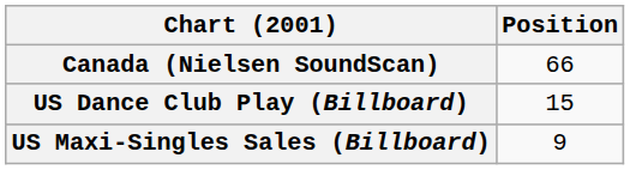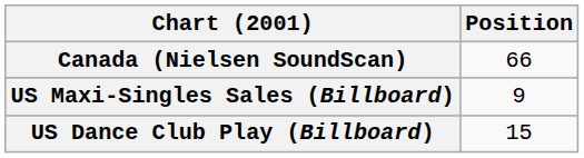 <table class="wikitable sortable plainrowheaders" style="text-align:center">
 <tr>
 <th scope="col">Chart (2001)</th>
 <th scope="col">Position</th>
 </tr>
 <tr>
 <th scope="row">Canada (Nielsen SoundScan)</th>
 <td>66</td>
 </tr>
 <tr>
+<th scope="row">US Maxi-Singles Sales (<em>Billboard</em>)</th>
+<td>9</td>
+</tr>
+<tr>
 <th scope="row">US Dance Club Play (<em>Billboard</em>)</th>
 <td>15</td>
 </tr>
-<tr>
-<th scope="row">US Maxi-Singles Sales (<em>Billboard</em>)</th>
-<td>9</td>
-</tr>
 </table>
